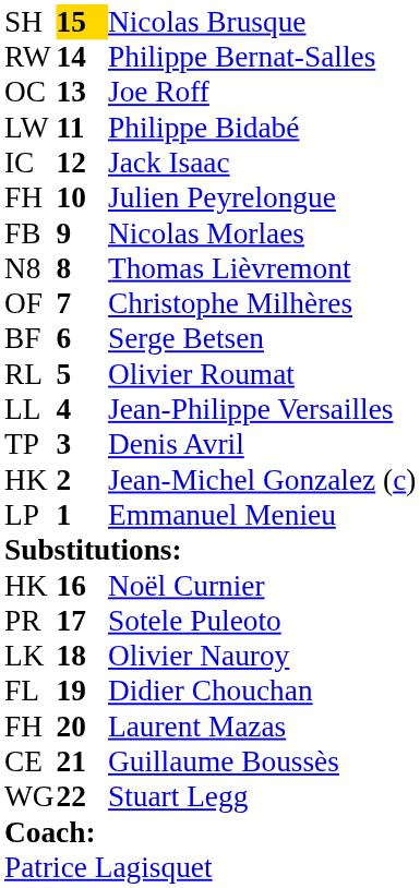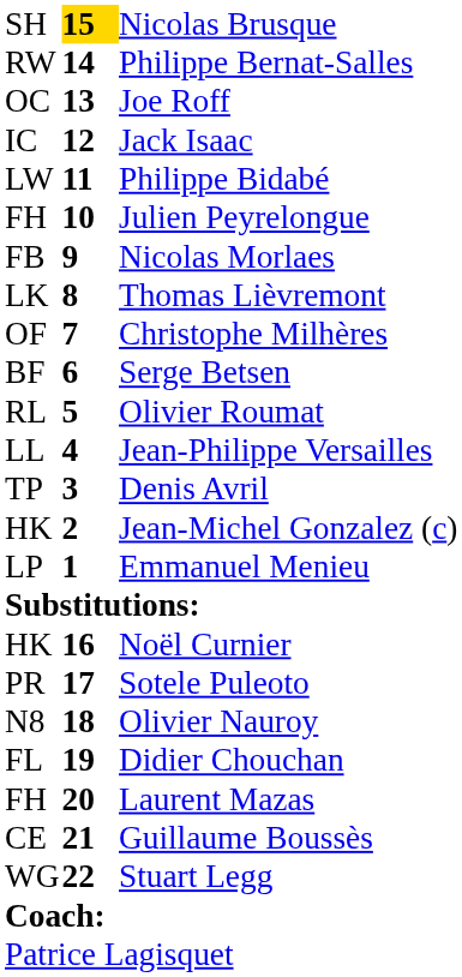 <table style="font-size: 90%" cellspacing="0" cellpadding="0">
 <tr>
 <th width="25"></th>
 <th width="25"></th>
 </tr>
 <tr>
 <td>SH</td>
 <td style="background: gold;"><strong>15</strong></td>
 <td> <a href='#'>Nicolas Brusque</a></td>
 </tr>
 <tr>
 <td>RW</td>
 <td><strong>14</strong></td>
 <td> <a href='#'>Philippe Bernat-Salles</a></td>
 </tr>
 <tr>
 <td>OC</td>
 <td><strong>13</strong></td>
 <td> <a href='#'>Joe Roff</a></td>
 </tr>
 <tr>
+<td>IC</td>
+<td><strong>12</strong></td>
+<td> <a href='#'>Jack Isaac</a></td>
+<td></td>
+</tr>
+<tr>
 <td>LW</td>
 <td><strong>11</strong></td>
 <td> <a href='#'>Philippe Bidabé</a></td>
-<td></td>
-</tr>
-<tr>
-<td>IC</td>
-<td><strong>12</strong></td>
-<td> <a href='#'>Jack Isaac</a></td>
 <td></td>
 </tr>
 <tr>
 <td>FH</td>
 <td><strong>10</strong></td>
 <td> <a href='#'>Julien Peyrelongue</a></td>
 </tr>
 <tr>
 <td>FB</td>
 <td><strong>9</strong></td>
 <td> <a href='#'>Nicolas Morlaes</a></td>
 <td></td>
 </tr>
 <tr>
-<td>N8</td>
+<td>LK</td>
 <td><strong>8</strong></td>
 <td> <a href='#'>Thomas Lièvremont</a></td>
 </tr>
 <tr>
 <td>OF</td>
 <td><strong>7</strong></td>
 <td> <a href='#'>Christophe Milhères</a></td>
 <td></td>
 </tr>
 <tr>
 <td>BF</td>
 <td><strong>6</strong></td>
 <td> <a href='#'>Serge Betsen</a></td>
 </tr>
 <tr>
 <td>RL</td>
 <td><strong>5</strong></td>
 <td> <a href='#'>Olivier Roumat</a></td>
 </tr>
 <tr>
 <td>LL</td>
 <td><strong>4</strong></td>
 <td> <a href='#'>Jean-Philippe Versailles</a></td>
 <td></td>
 </tr>
 <tr>
 <td>TP</td>
 <td><strong>3</strong></td>
 <td> <a href='#'>Denis Avril</a></td>
 <td></td>
 </tr>
 <tr>
 <td>HK</td>
 <td><strong>2</strong></td>
 <td> <a href='#'>Jean-Michel Gonzalez</a> (<a href='#'>c</a>)</td>
 </tr>
 <tr>
 <td>LP</td>
 <td><strong>1</strong></td>
 <td> <a href='#'>Emmanuel Menieu</a></td>
 <td></td>
 </tr>
 <tr>
 <td colspan=3><strong>Substitutions:</strong></td>
 </tr>
 <tr>
 <td>HK</td>
 <td><strong>16</strong></td>
 <td> <a href='#'>Noël Curnier</a></td>
 <td></td>
 </tr>
 <tr>
 <td>PR</td>
 <td><strong>17</strong></td>
 <td> <a href='#'>Sotele Puleoto</a></td>
 <td></td>
 </tr>
 <tr>
-<td>LK</td>
+<td>N8</td>
 <td><strong>18</strong></td>
 <td> <a href='#'>Olivier Nauroy</a></td>
 <td></td>
 </tr>
 <tr>
 <td>FL</td>
 <td><strong>19</strong></td>
 <td> <a href='#'>Didier Chouchan</a></td>
 <td></td>
 </tr>
 <tr>
 <td>FH</td>
 <td><strong>20</strong></td>
 <td> <a href='#'>Laurent Mazas</a></td>
 <td></td>
 </tr>
 <tr>
 <td>CE</td>
 <td><strong>21</strong></td>
 <td> <a href='#'>Guillaume Boussès</a></td>
 <td></td>
 </tr>
 <tr>
 <td>WG</td>
 <td><strong>22</strong></td>
 <td> <a href='#'>Stuart Legg</a></td>
 <td></td>
 </tr>
 <tr>
 <td colspan="3"><strong>Coach:</strong></td>
 </tr>
 <tr>
 <td colspan="4"> <a href='#'>Patrice Lagisquet</a></td>
 </tr>
 </table>
